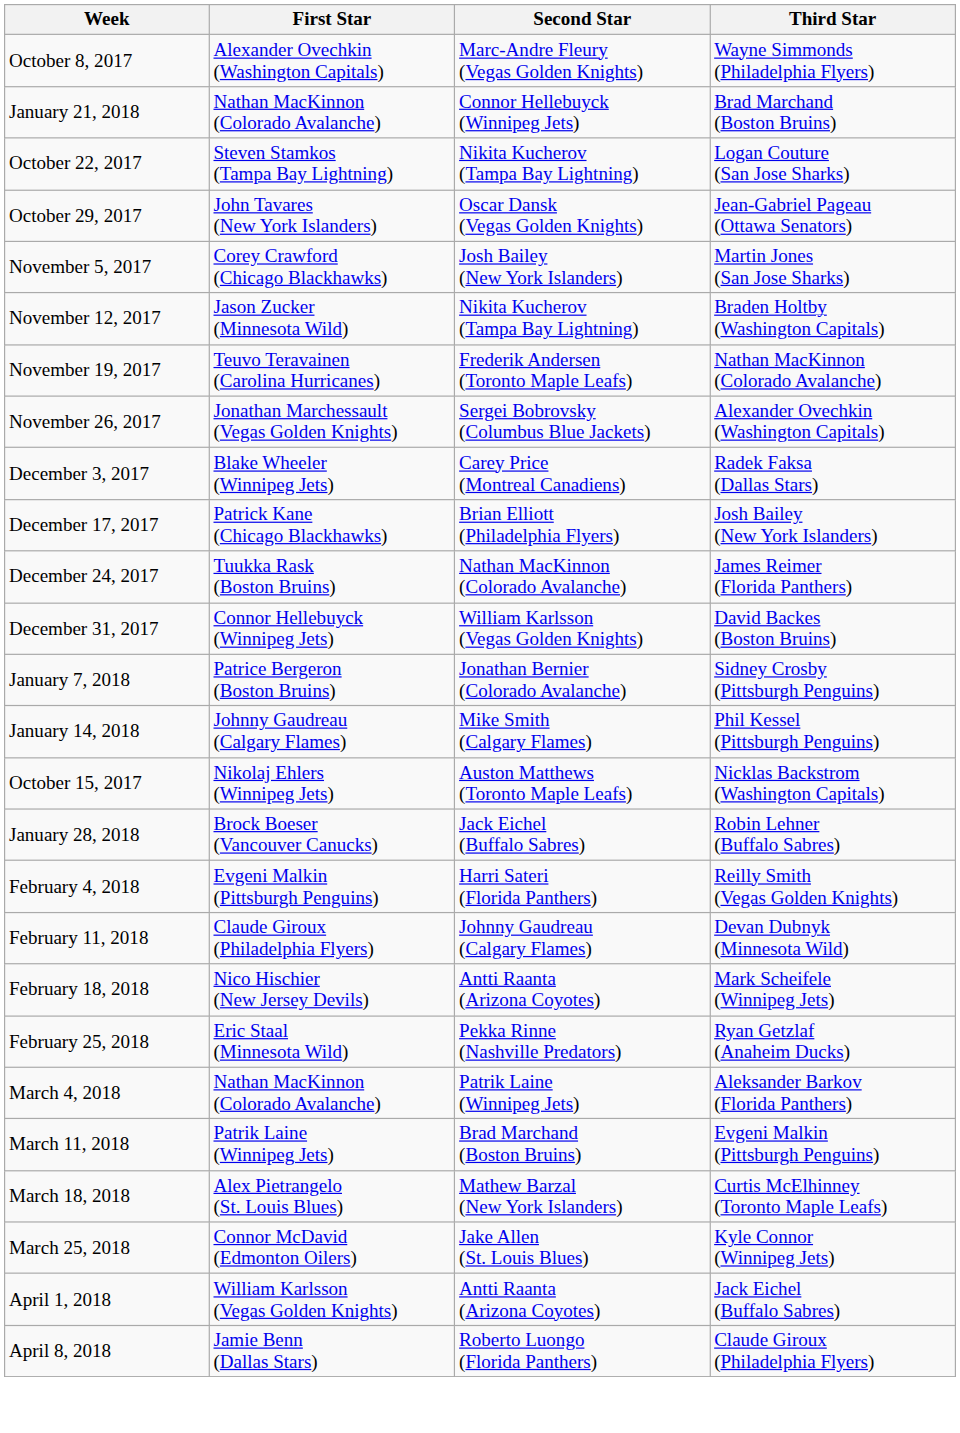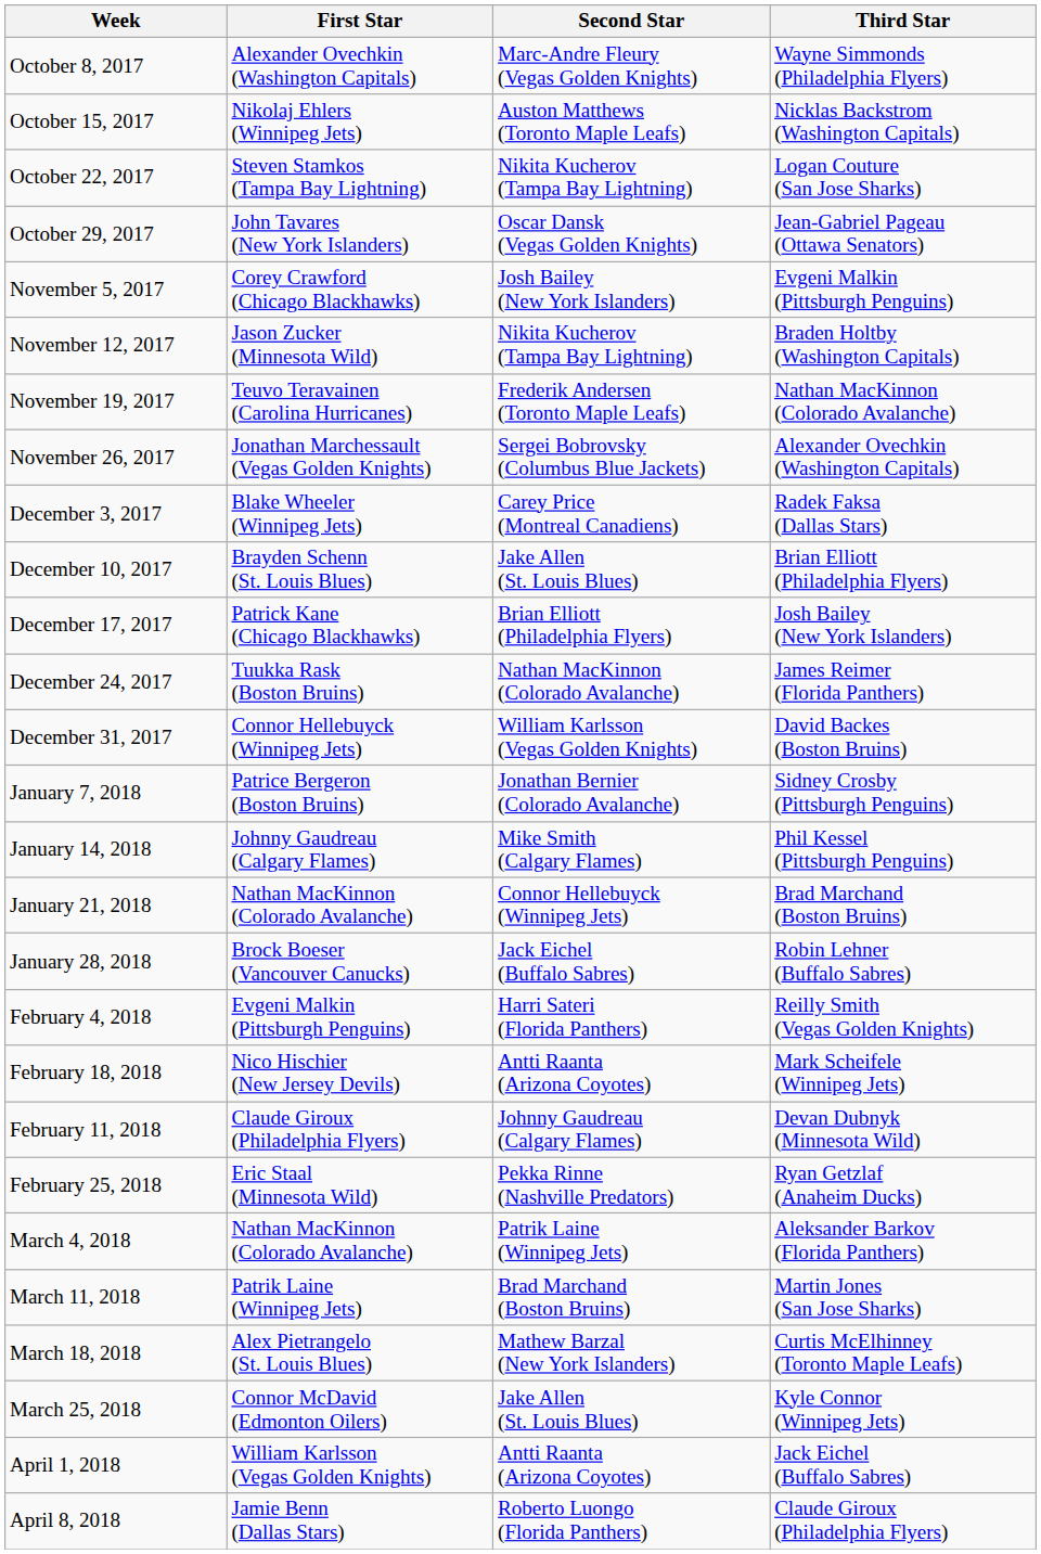 <table class="wikitable" style="width: 50em;">
 <tr style="text-align:center;">
 <th>Week</th>
 <th>First Star</th>
 <th>Second Star</th>
 <th>Third Star</th>
 </tr>
 <tr>
 <td>October 8, 2017</td>
 <td><a href='#'>Alexander Ovechkin</a><br>(<a href='#'>Washington Capitals</a>)</td>
 <td><a href='#'>Marc-Andre Fleury</a><br>(<a href='#'>Vegas Golden Knights</a>)</td>
 <td><a href='#'>Wayne Simmonds</a><br>(<a href='#'>Philadelphia Flyers</a>)</td>
 </tr>
 <tr>
-<td>January 21, 2018</td>
-<td><a href='#'>Nathan MacKinnon</a><br>(<a href='#'>Colorado Avalanche</a>)</td>
-<td><a href='#'>Connor Hellebuyck</a><br>(<a href='#'>Winnipeg Jets</a>)</td>
-<td><a href='#'>Brad Marchand</a><br>(<a href='#'>Boston Bruins</a>)</td>
+<td>October 15, 2017</td>
+<td><a href='#'>Nikolaj Ehlers</a><br>(<a href='#'>Winnipeg Jets</a>)</td>
+<td><a href='#'>Auston Matthews</a><br>(<a href='#'>Toronto Maple Leafs</a>)</td>
+<td><a href='#'>Nicklas Backstrom</a><br>(<a href='#'>Washington Capitals</a>)</td>
 </tr>
 <tr>
 <td>October 22, 2017</td>
 <td><a href='#'>Steven Stamkos</a><br>(<a href='#'>Tampa Bay Lightning</a>)</td>
 <td><a href='#'>Nikita Kucherov</a><br>(<a href='#'>Tampa Bay Lightning</a>)</td>
 <td><a href='#'>Logan Couture</a><br>(<a href='#'>San Jose Sharks</a>)</td>
 </tr>
 <tr>
 <td>October 29, 2017</td>
 <td><a href='#'>John Tavares</a><br>(<a href='#'>New York Islanders</a>)</td>
 <td><a href='#'>Oscar Dansk</a><br>(<a href='#'>Vegas Golden Knights</a>)</td>
 <td><a href='#'>Jean-Gabriel Pageau</a><br>(<a href='#'>Ottawa Senators</a>)</td>
 </tr>
 <tr>
 <td>November 5, 2017</td>
 <td><a href='#'>Corey Crawford</a><br>(<a href='#'>Chicago Blackhawks</a>)</td>
 <td><a href='#'>Josh Bailey</a><br>(<a href='#'>New York Islanders</a>)</td>
-<td><a href='#'>Martin Jones</a><br>(<a href='#'>San Jose Sharks</a>)</td>
+<td><a href='#'>Evgeni Malkin</a><br>(<a href='#'>Pittsburgh Penguins</a>)</td>
 </tr>
 <tr>
 <td>November 12, 2017</td>
 <td><a href='#'>Jason Zucker</a><br>(<a href='#'>Minnesota Wild</a>)</td>
 <td><a href='#'>Nikita Kucherov</a><br>(<a href='#'>Tampa Bay Lightning</a>)</td>
 <td><a href='#'>Braden Holtby</a><br>(<a href='#'>Washington Capitals</a>)</td>
 </tr>
 <tr>
 <td>November 19, 2017</td>
 <td><a href='#'>Teuvo Teravainen</a><br>(<a href='#'>Carolina Hurricanes</a>)</td>
 <td><a href='#'>Frederik Andersen</a><br>(<a href='#'>Toronto Maple Leafs</a>)</td>
 <td><a href='#'>Nathan MacKinnon</a><br>(<a href='#'>Colorado Avalanche</a>)</td>
 </tr>
 <tr>
 <td>November 26, 2017</td>
 <td><a href='#'>Jonathan Marchessault</a><br>(<a href='#'>Vegas Golden Knights</a>)</td>
 <td><a href='#'>Sergei Bobrovsky</a><br>(<a href='#'>Columbus Blue Jackets</a>)</td>
 <td><a href='#'>Alexander Ovechkin</a><br>(<a href='#'>Washington Capitals</a>)</td>
 </tr>
 <tr>
 <td>December 3, 2017</td>
 <td><a href='#'>Blake Wheeler</a><br>(<a href='#'>Winnipeg Jets</a>)</td>
 <td><a href='#'>Carey Price</a><br>(<a href='#'>Montreal Canadiens</a>)</td>
 <td><a href='#'>Radek Faksa</a><br>(<a href='#'>Dallas Stars</a>)</td>
+</tr>
+<tr>
+<td>December 10, 2017</td>
+<td><a href='#'>Brayden Schenn</a><br>(<a href='#'>St. Louis Blues</a>)</td>
+<td><a href='#'>Jake Allen</a><br>(<a href='#'>St. Louis Blues</a>)</td>
+<td><a href='#'>Brian Elliott</a><br>(<a href='#'>Philadelphia Flyers</a>)</td>
 </tr>
 <tr>
 <td>December 17, 2017</td>
 <td><a href='#'>Patrick Kane</a><br>(<a href='#'>Chicago Blackhawks</a>)</td>
 <td><a href='#'>Brian Elliott</a><br>(<a href='#'>Philadelphia Flyers</a>)</td>
 <td><a href='#'>Josh Bailey</a><br>(<a href='#'>New York Islanders</a>)</td>
 </tr>
 <tr>
 <td>December 24, 2017</td>
 <td><a href='#'>Tuukka Rask</a><br>(<a href='#'>Boston Bruins</a>)</td>
 <td><a href='#'>Nathan MacKinnon</a><br>(<a href='#'>Colorado Avalanche</a>)</td>
 <td><a href='#'>James Reimer</a><br>(<a href='#'>Florida Panthers</a>)</td>
 </tr>
 <tr>
 <td>December 31, 2017</td>
 <td><a href='#'>Connor Hellebuyck</a><br>(<a href='#'>Winnipeg Jets</a>)</td>
 <td><a href='#'>William Karlsson</a><br>(<a href='#'>Vegas Golden Knights</a>)</td>
 <td><a href='#'>David Backes</a><br>(<a href='#'>Boston Bruins</a>)</td>
 </tr>
 <tr>
 <td>January 7, 2018</td>
 <td><a href='#'>Patrice Bergeron</a><br>(<a href='#'>Boston Bruins</a>)</td>
 <td><a href='#'>Jonathan Bernier</a><br>(<a href='#'>Colorado Avalanche</a>)</td>
 <td><a href='#'>Sidney Crosby</a><br>(<a href='#'>Pittsburgh Penguins</a>)</td>
 </tr>
 <tr>
 <td>January 14, 2018</td>
 <td><a href='#'>Johnny Gaudreau</a><br>(<a href='#'>Calgary Flames</a>)</td>
 <td><a href='#'>Mike Smith</a><br>(<a href='#'>Calgary Flames</a>)</td>
 <td><a href='#'>Phil Kessel</a><br>(<a href='#'>Pittsburgh Penguins</a>)</td>
 </tr>
 <tr>
-<td>October 15, 2017</td>
-<td><a href='#'>Nikolaj Ehlers</a><br>(<a href='#'>Winnipeg Jets</a>)</td>
-<td><a href='#'>Auston Matthews</a><br>(<a href='#'>Toronto Maple Leafs</a>)</td>
-<td><a href='#'>Nicklas Backstrom</a><br>(<a href='#'>Washington Capitals</a>)</td>
+<td>January 21, 2018</td>
+<td><a href='#'>Nathan MacKinnon</a><br>(<a href='#'>Colorado Avalanche</a>)</td>
+<td><a href='#'>Connor Hellebuyck</a><br>(<a href='#'>Winnipeg Jets</a>)</td>
+<td><a href='#'>Brad Marchand</a><br>(<a href='#'>Boston Bruins</a>)</td>
 </tr>
 <tr>
 <td>January 28, 2018</td>
 <td><a href='#'>Brock Boeser</a><br>(<a href='#'>Vancouver Canucks</a>)</td>
 <td><a href='#'>Jack Eichel</a><br>(<a href='#'>Buffalo Sabres</a>)</td>
 <td><a href='#'>Robin Lehner</a><br>(<a href='#'>Buffalo Sabres</a>)</td>
 </tr>
 <tr>
 <td>February 4, 2018</td>
 <td><a href='#'>Evgeni Malkin</a><br>(<a href='#'>Pittsburgh Penguins</a>)</td>
 <td><a href='#'>Harri Sateri</a><br>(<a href='#'>Florida Panthers</a>)</td>
 <td><a href='#'>Reilly Smith</a><br>(<a href='#'>Vegas Golden Knights</a>)</td>
 </tr>
 <tr>
+<td>February 18, 2018</td>
+<td><a href='#'>Nico Hischier</a><br>(<a href='#'>New Jersey Devils</a>)</td>
+<td><a href='#'>Antti Raanta</a><br>(<a href='#'>Arizona Coyotes</a>)</td>
+<td><a href='#'>Mark Scheifele</a><br>(<a href='#'>Winnipeg Jets</a>)</td>
+</tr>
+<tr>
 <td>February 11, 2018</td>
 <td><a href='#'>Claude Giroux</a><br>(<a href='#'>Philadelphia Flyers</a>)</td>
 <td><a href='#'>Johnny Gaudreau</a><br>(<a href='#'>Calgary Flames</a>)</td>
 <td><a href='#'>Devan Dubnyk</a><br>(<a href='#'>Minnesota Wild</a>)</td>
-</tr>
-<tr>
-<td>February 18, 2018</td>
-<td><a href='#'>Nico Hischier</a><br>(<a href='#'>New Jersey Devils</a>)</td>
-<td><a href='#'>Antti Raanta</a><br>(<a href='#'>Arizona Coyotes</a>)</td>
-<td><a href='#'>Mark Scheifele</a><br>(<a href='#'>Winnipeg Jets</a>)</td>
 </tr>
 <tr>
 <td>February 25, 2018</td>
 <td><a href='#'>Eric Staal</a><br>(<a href='#'>Minnesota Wild</a>)</td>
 <td><a href='#'>Pekka Rinne</a><br>(<a href='#'>Nashville Predators</a>)</td>
 <td><a href='#'>Ryan Getzlaf</a><br>(<a href='#'>Anaheim Ducks</a>)</td>
 </tr>
 <tr>
 <td>March 4, 2018</td>
 <td><a href='#'>Nathan MacKinnon</a><br>(<a href='#'>Colorado Avalanche</a>)</td>
 <td><a href='#'>Patrik Laine</a><br>(<a href='#'>Winnipeg Jets</a>)</td>
 <td><a href='#'>Aleksander Barkov</a><br>(<a href='#'>Florida Panthers</a>)</td>
 </tr>
 <tr>
 <td>March 11, 2018</td>
 <td><a href='#'>Patrik Laine</a><br>(<a href='#'>Winnipeg Jets</a>)</td>
 <td><a href='#'>Brad Marchand</a><br>(<a href='#'>Boston Bruins</a>)</td>
-<td><a href='#'>Evgeni Malkin</a><br>(<a href='#'>Pittsburgh Penguins</a>)</td>
+<td><a href='#'>Martin Jones</a><br>(<a href='#'>San Jose Sharks</a>)</td>
 </tr>
 <tr>
 <td>March 18, 2018</td>
 <td><a href='#'>Alex Pietrangelo</a><br>(<a href='#'>St. Louis Blues</a>)</td>
 <td><a href='#'>Mathew Barzal</a><br>(<a href='#'>New York Islanders</a>)</td>
 <td><a href='#'>Curtis McElhinney</a><br>(<a href='#'>Toronto Maple Leafs</a>)</td>
 </tr>
 <tr>
 <td>March 25, 2018</td>
 <td><a href='#'>Connor McDavid</a><br>(<a href='#'>Edmonton Oilers</a>)</td>
 <td><a href='#'>Jake Allen</a><br>(<a href='#'>St. Louis Blues</a>)</td>
 <td><a href='#'>Kyle Connor</a><br>(<a href='#'>Winnipeg Jets</a>)</td>
 </tr>
 <tr>
 <td>April 1, 2018</td>
 <td><a href='#'>William Karlsson</a><br>(<a href='#'>Vegas Golden Knights</a>)</td>
 <td><a href='#'>Antti Raanta</a><br>(<a href='#'>Arizona Coyotes</a>)</td>
 <td><a href='#'>Jack Eichel</a><br>(<a href='#'>Buffalo Sabres</a>)</td>
 </tr>
 <tr>
 <td>April 8, 2018</td>
 <td><a href='#'>Jamie Benn</a><br>(<a href='#'>Dallas Stars</a>)</td>
 <td><a href='#'>Roberto Luongo</a><br>(<a href='#'>Florida Panthers</a>)</td>
 <td><a href='#'>Claude Giroux</a><br>(<a href='#'>Philadelphia Flyers</a>)</td>
 </tr>
 </table>
